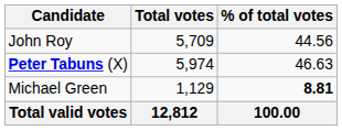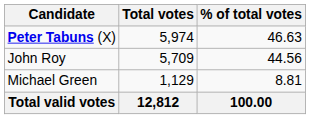 <table class="wikitable sortable">
 <tr bgcolor="#EEEEEE">
 <th align="left">Candidate</th>
 <th align="right">Total votes</th>
 <th align="right">% of total votes</th>
 </tr>
 <tr>
+<td align="left"><strong><a href='#'>Peter Tabuns</a></strong> (X)</td>
+<td align="right">5,974</td>
+<td align="right">46.63</td>
+</tr>
+<tr>
 <td align="left">John Roy</td>
 <td align="right">5,709</td>
 <td align="right">44.56</td>
 </tr>
 <tr>
-<td align="left"><strong><a href='#'>Peter Tabuns</a></strong> (X)</td>
-<td align="right">5,974</td>
-<td align="right">46.63</td>
-</tr>
-<tr>
 <td align="left">Michael Green</td>
 <td align="right">1,129</td>
-<td align="right"><strong>8.81</strong></td>
+<td align="right">8.81</td>
 </tr>
 <tr bgcolor="#EEEEEE">
 <th align="left">Total valid votes</th>
 <th align="right">12,812</th>
 <th align="right">100.00</th>
 </tr>
 </table>
